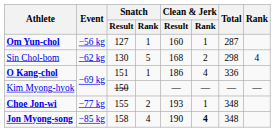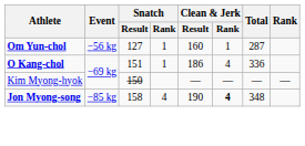 <table class=wikitable style=font-size:90%;text-align:center>
 <tr>
 <th rowspan="2">Athlete</th>
 <th rowspan="2">Event</th>
 <th colspan="2">Snatch</th>
 <th colspan="2">Clean & Jerk</th>
 <th rowspan="2">Total</th>
 <th rowspan="2">Rank</th>
 </tr>
 <tr style="font-size:95%">
 <th>Result</th>
 <th>Rank</th>
 <th>Result</th>
 <th>Rank</th>
 </tr>
 <tr>
 <td align=left><strong><a href='#'>Om Yun-chol</a></strong></td>
 <td align=left><a href='#'>−56 kg</a></td>
 <td>127</td>
 <td>1</td>
 <td>160</td>
 <td>1</td>
 <td>287</td>
 <td></td>
 </tr>
 <tr>
-<td align=left><a href='#'>Sin Chol-bom</a></td>
-<td align=left><a href='#'>−62 kg</a></td>
-<td>130</td>
-<td>5</td>
-<td>168</td>
-<td>2</td>
-<td>298</td>
-<td>4</td>
-</tr>
-<tr>
 <td align=left><strong><a href='#'>O Kang-chol</a></strong></td>
 <td align=left rowspan=2><a href='#'>−69 kg</a></td>
 <td>151</td>
 <td>1</td>
 <td>186</td>
 <td>4</td>
 <td>336</td>
 <td></td>
 </tr>
 <tr>
 <td align=left><a href='#'>Kim Myong-hyok</a></td>
 <td><s>150</s></td>
 <td></td>
 <td>—</td>
 <td>—</td>
 <td>—</td>
 <td>—</td>
 </tr>
 <tr>
-<td align=left><strong><a href='#'>Choe Jon-wi</a></strong></td>
-<td align=left><a href='#'>−77 kg</a></td>
-<td>155</td>
-<td>2</td>
-<td>193</td>
-<td>1</td>
-<td>348</td>
-<td></td>
-</tr>
-<tr>
 <td align=left><strong><a href='#'>Jon Myong-song</a></strong></td>
 <td align=left><a href='#'>−85 kg</a></td>
 <td>158</td>
 <td>4</td>
 <td>190</td>
 <td><strong>4</strong></td>
 <td>348</td>
 <td></td>
 </tr>
 </table>
